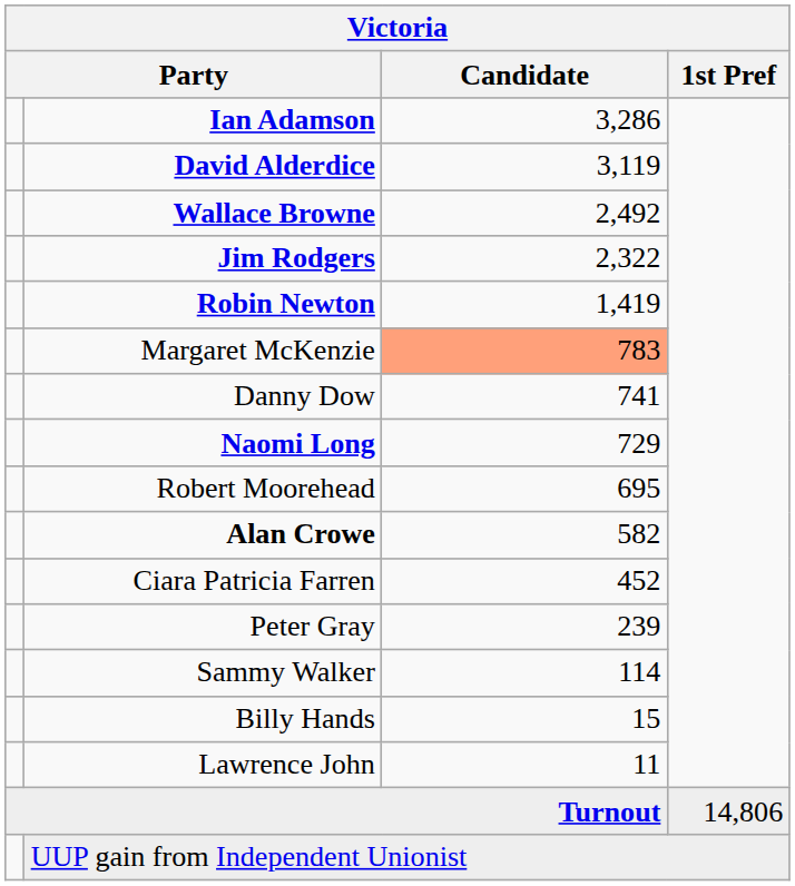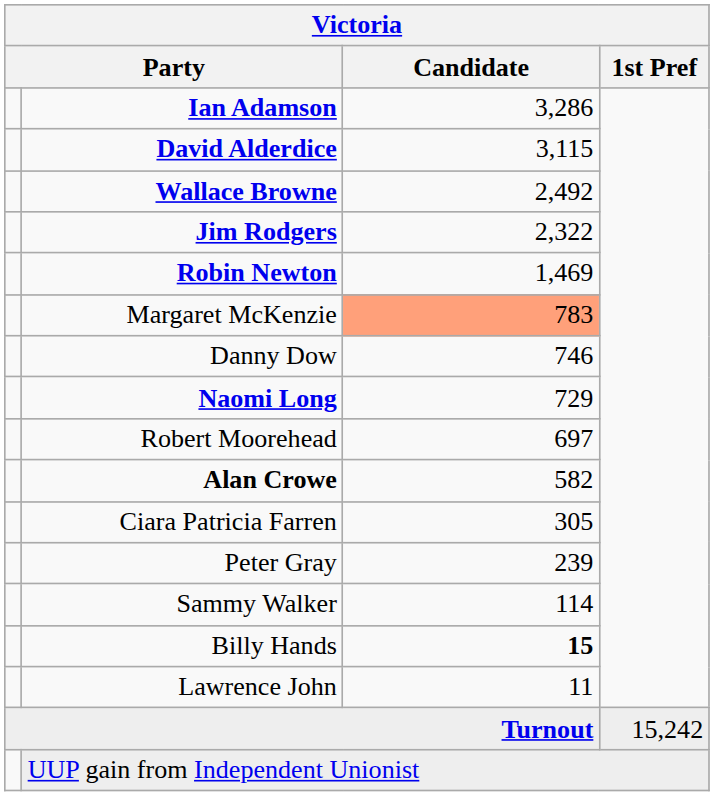 <table class="wikitable">
 <tr>
 <th colspan="4" align="center"><a href='#'>Victoria</a></th>
 </tr>
 <tr>
 <th colspan="2" align="center" width=200>Party</th>
 <th width=150>Candidate</th>
 <th width=60>1st Pref</th>
 </tr>
 <tr>
 <td></td>
 <td align="right"><strong><a href='#'>Ian Adamson</a></strong></td>
 <td align="right">3,286</td>
 </tr>
 <tr>
 <td></td>
 <td align="right"><strong><a href='#'>David Alderdice</a></strong></td>
-<td align="right">3,119</td>
+<td align="right">3,115</td>
 </tr>
 <tr>
 <td></td>
 <td align="right"><strong><a href='#'>Wallace Browne</a></strong></td>
 <td align="right">2,492</td>
 </tr>
 <tr>
 <td></td>
 <td align="right"><strong><a href='#'>Jim Rodgers</a></strong></td>
 <td align="right">2,322</td>
 </tr>
 <tr>
 <td></td>
 <td align="right"><strong><a href='#'>Robin Newton</a></strong></td>
-<td align="right">1,419</td>
+<td align="right">1,469</td>
 </tr>
 <tr>
 <td></td>
 <td align="right">Margaret McKenzie</td>
 <td align="right" style="background: lightsalmon;">783</td>
 </tr>
 <tr>
 <td></td>
 <td align="right">Danny Dow</td>
-<td align="right">741</td>
+<td align="right">746</td>
 </tr>
 <tr>
 <td></td>
 <td align="right"><strong><a href='#'>Naomi Long</a></strong></td>
 <td align="right">729</td>
 </tr>
 <tr>
 <td></td>
 <td align="right">Robert Moorehead</td>
-<td align="right">695</td>
+<td align="right">697</td>
 </tr>
 <tr>
 <td></td>
 <td align="right"><strong>Alan Crowe</strong></td>
 <td align="right">582</td>
 </tr>
 <tr>
 <td></td>
 <td align="right">Ciara Patricia Farren</td>
-<td align="right">452</td>
+<td align="right">305</td>
 </tr>
 <tr>
 <td></td>
 <td align="right">Peter Gray</td>
 <td align="right">239</td>
 </tr>
 <tr>
 <td></td>
 <td align="right">Sammy Walker</td>
 <td align="right">114</td>
 </tr>
 <tr>
 <td></td>
 <td align="right">Billy Hands</td>
-<td align="right">15</td>
+<td align="right"><strong>15</strong></td>
 </tr>
 <tr>
 <td></td>
 <td align="right">Lawrence John</td>
 <td align="right">11</td>
 </tr>
 <tr bgcolor="EEEEEE">
 <td colspan=3 align="right"><strong><a href='#'>Turnout</a></strong></td>
-<td align="right">14,806</td>
+<td align="right">15,242</td>
 </tr>
 <tr>
 <td bgcolor=></td>
 <td colspan=3 bgcolor="EEEEEE"><a href='#'>UUP</a> gain from <a href='#'>Independent Unionist</a></td>
 </tr>
 </table>
